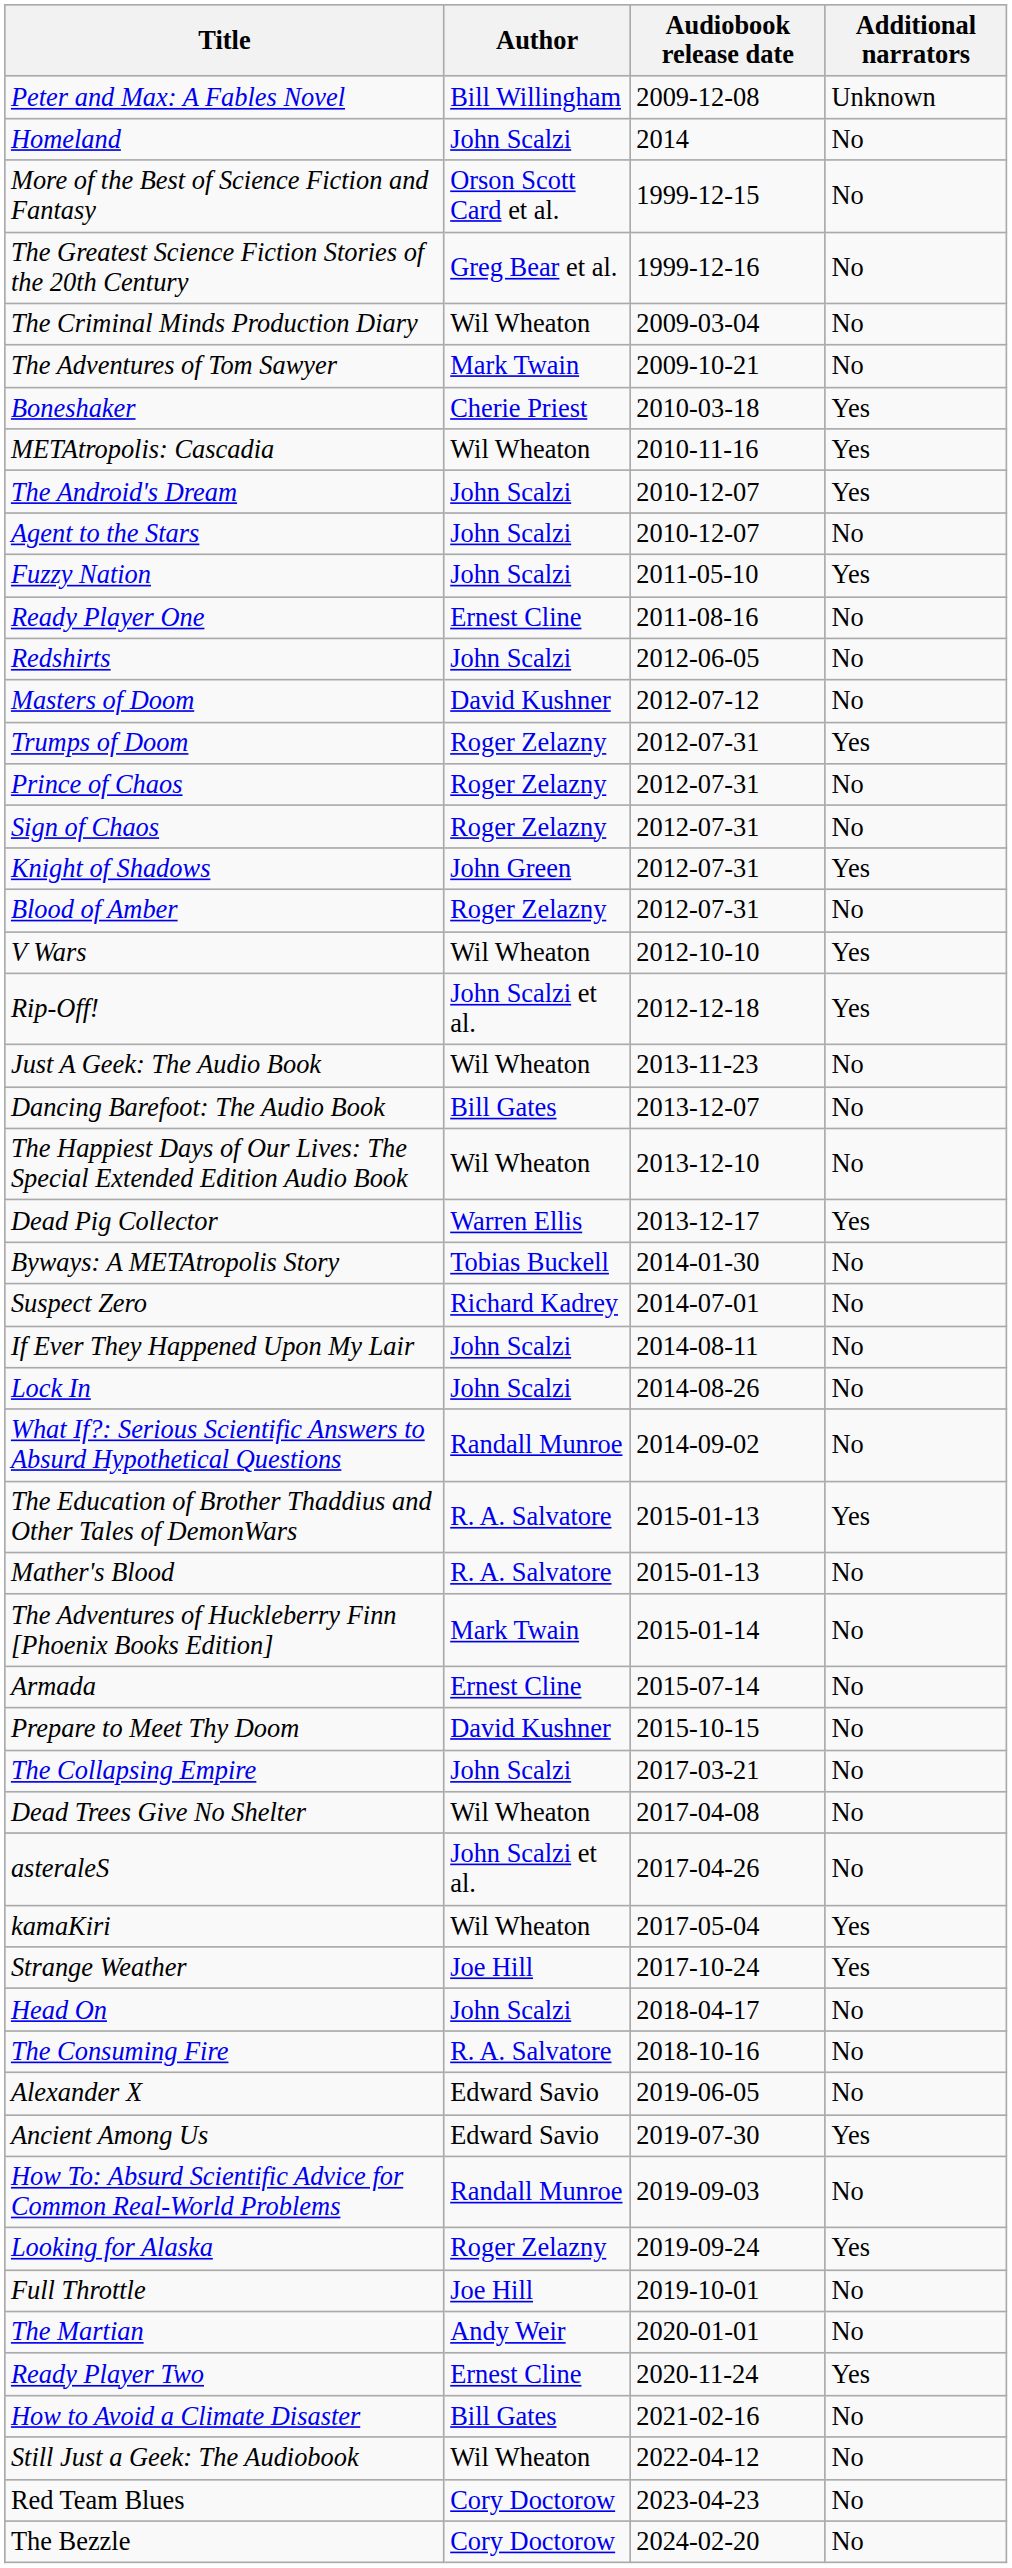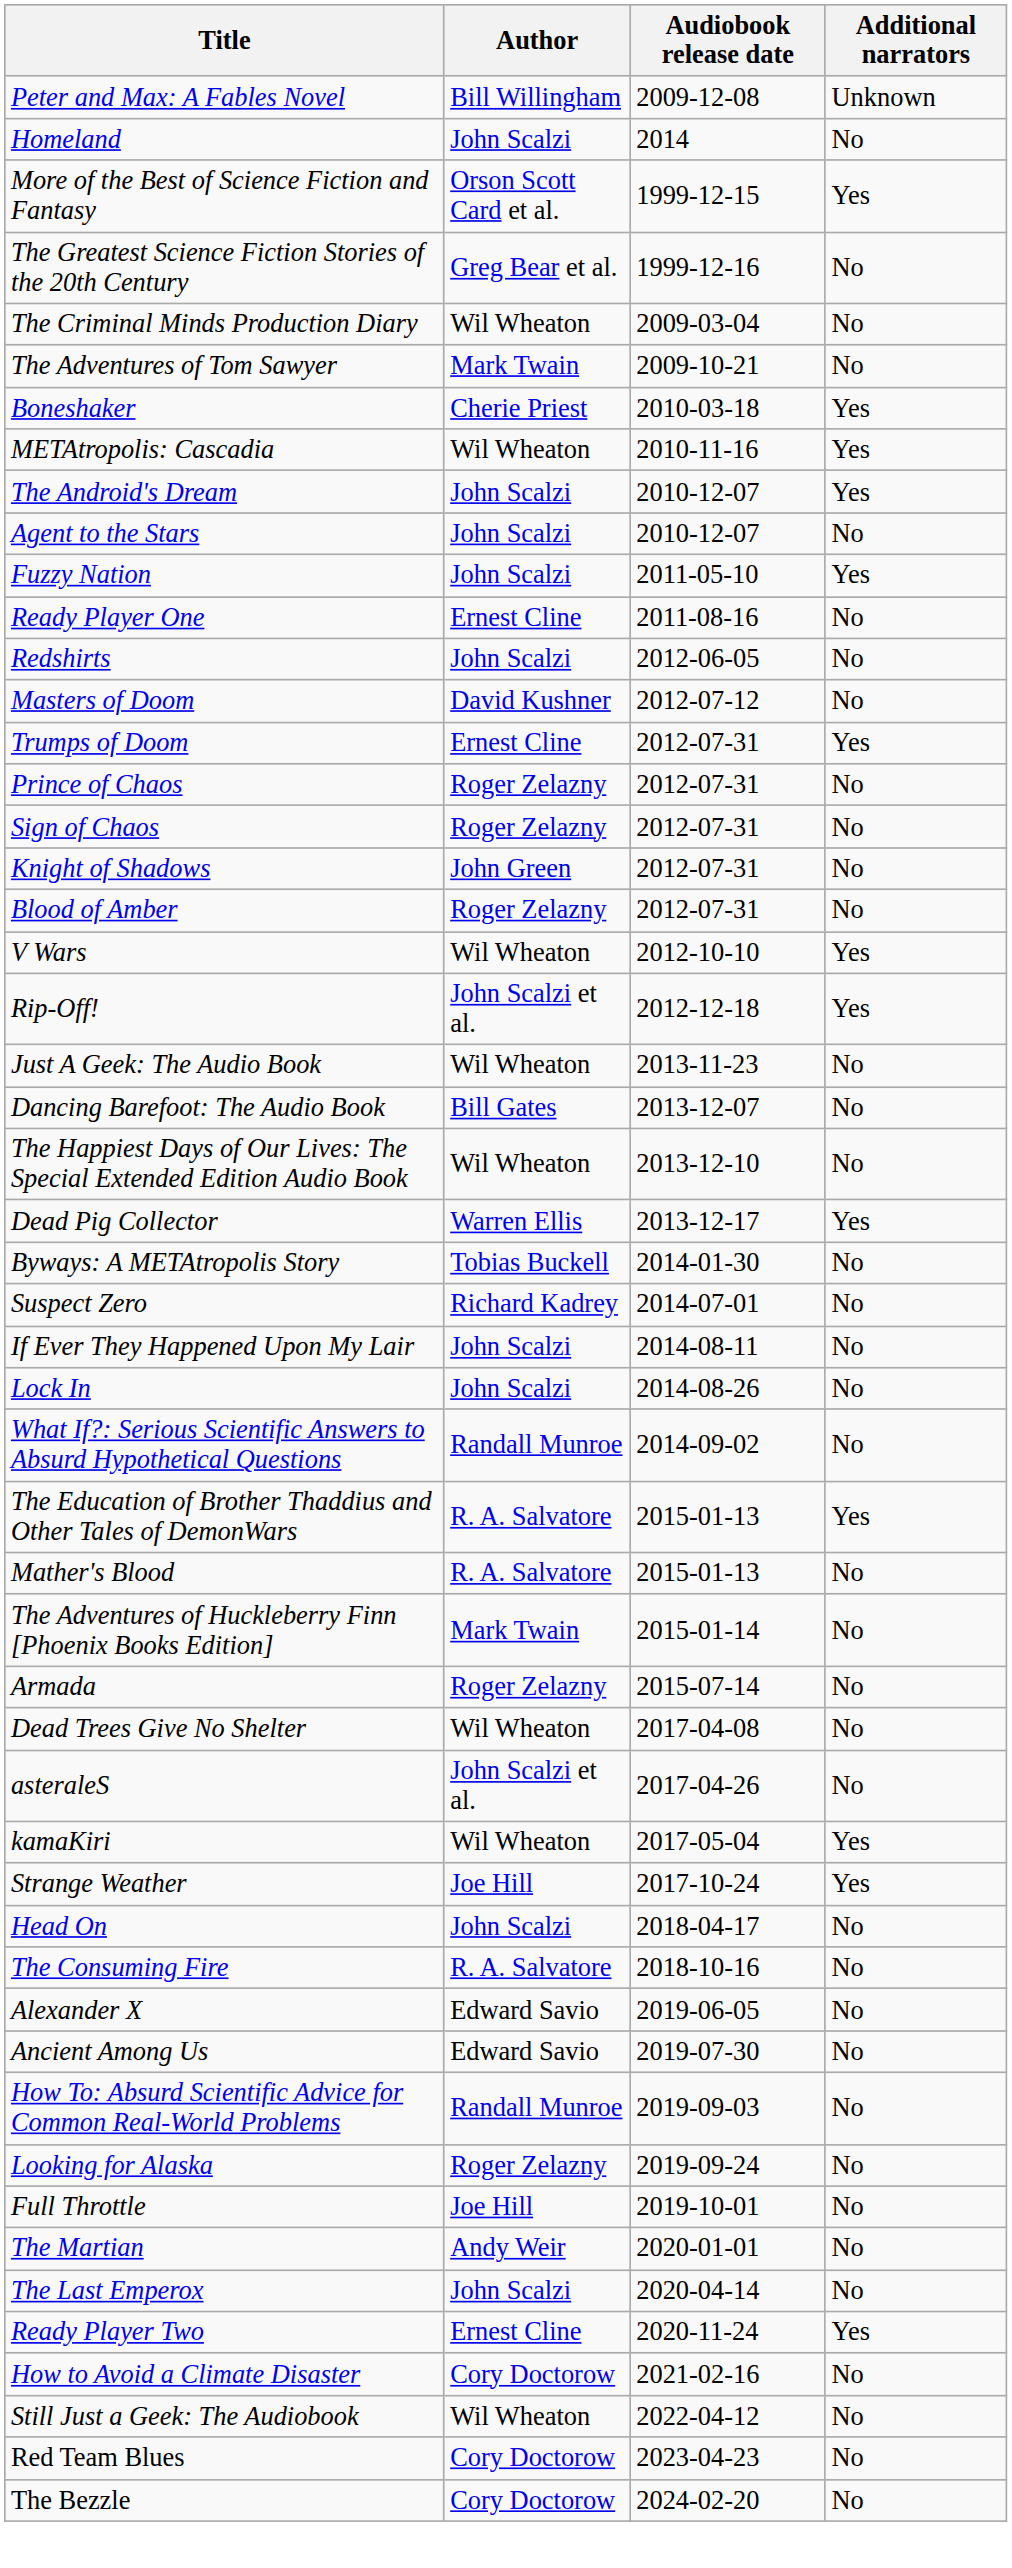 <table class="wikitable sortable plainrowheaders">
 <tr>
 <th>Title</th>
 <th>Author</th>
 <th>Audiobook release date</th>
 <th>Additional narrators</th>
 </tr>
 <tr>
 <td><em><a href='#'>Peter and Max: A Fables Novel</a></em></td>
 <td><a href='#'>Bill Willingham</a></td>
 <td>2009-12-08</td>
 <td>Unknown</td>
 </tr>
 <tr>
 <td><em><a href='#'>Homeland</a></em></td>
 <td><a href='#'>John Scalzi</a></td>
 <td>2014</td>
 <td>No</td>
 </tr>
 <tr>
 <td><em>More of the Best of Science Fiction and Fantasy</em></td>
 <td><a href='#'>Orson Scott Card</a> et al.</td>
 <td>1999-12-15</td>
-<td>No</td>
+<td>Yes</td>
 </tr>
 <tr>
 <td><em>The Greatest Science Fiction Stories of the 20th Century</em></td>
 <td><a href='#'>Greg Bear</a> et al.</td>
 <td>1999-12-16</td>
 <td>No</td>
 </tr>
 <tr>
 <td><em>The Criminal Minds Production Diary</em></td>
 <td>Wil Wheaton</td>
 <td>2009-03-04</td>
 <td>No</td>
 </tr>
 <tr>
 <td><em>The Adventures of Tom Sawyer</em></td>
 <td><a href='#'>Mark Twain</a></td>
 <td>2009-10-21</td>
 <td>No</td>
 </tr>
 <tr>
 <td><em><a href='#'>Boneshaker</a></em></td>
 <td><a href='#'>Cherie Priest</a></td>
 <td>2010-03-18</td>
 <td>Yes</td>
 </tr>
 <tr>
 <td><em>METAtropolis: Cascadia</em></td>
 <td>Wil Wheaton</td>
 <td>2010-11-16</td>
 <td>Yes</td>
 </tr>
 <tr>
 <td><em><a href='#'>The Android's Dream</a></em></td>
 <td><a href='#'>John Scalzi</a></td>
 <td>2010-12-07</td>
 <td>Yes</td>
 </tr>
 <tr>
 <td><em><a href='#'>Agent to the Stars</a></em></td>
 <td><a href='#'>John Scalzi</a></td>
 <td>2010-12-07</td>
 <td>No</td>
 </tr>
 <tr>
 <td><em><a href='#'>Fuzzy Nation</a></em></td>
 <td><a href='#'>John Scalzi</a></td>
 <td>2011-05-10</td>
 <td>Yes</td>
 </tr>
 <tr>
 <td><em><a href='#'>Ready Player One</a></em></td>
 <td><a href='#'>Ernest Cline</a></td>
 <td>2011-08-16</td>
 <td>No</td>
 </tr>
 <tr>
 <td><em><a href='#'>Redshirts</a></em></td>
 <td><a href='#'>John Scalzi</a></td>
 <td>2012-06-05</td>
 <td>No</td>
 </tr>
 <tr>
 <td><em><a href='#'>Masters of Doom</a></em></td>
 <td><a href='#'>David Kushner</a></td>
 <td>2012-07-12</td>
 <td>No</td>
 </tr>
 <tr>
 <td><em><a href='#'>Trumps of Doom</a></em></td>
-<td><a href='#'>Roger Zelazny</a></td>
+<td><a href='#'>Ernest Cline</a></td>
 <td>2012-07-31</td>
 <td>Yes</td>
 </tr>
 <tr>
 <td><em><a href='#'>Prince of Chaos</a></em></td>
 <td><a href='#'>Roger Zelazny</a></td>
 <td>2012-07-31</td>
 <td>No</td>
 </tr>
 <tr>
 <td><em><a href='#'>Sign of Chaos</a></em></td>
 <td><a href='#'>Roger Zelazny</a></td>
 <td>2012-07-31</td>
 <td>No</td>
 </tr>
 <tr>
 <td><em><a href='#'>Knight of Shadows</a></em></td>
 <td><a href='#'>John Green</a></td>
 <td>2012-07-31</td>
-<td>Yes</td>
+<td>No</td>
 </tr>
 <tr>
 <td><em><a href='#'>Blood of Amber</a></em></td>
 <td><a href='#'>Roger Zelazny</a></td>
 <td>2012-07-31</td>
 <td>No</td>
 </tr>
 <tr>
 <td><em>V Wars</em></td>
 <td>Wil Wheaton</td>
 <td>2012-10-10</td>
 <td>Yes</td>
 </tr>
 <tr>
 <td><em>Rip-Off!</em></td>
 <td><a href='#'>John Scalzi</a> et al.</td>
 <td>2012-12-18</td>
 <td>Yes</td>
 </tr>
 <tr>
 <td><em>Just A Geek: The Audio Book</em></td>
 <td>Wil Wheaton</td>
 <td>2013-11-23</td>
 <td>No</td>
 </tr>
 <tr>
 <td><em>Dancing Barefoot: The Audio Book</em></td>
 <td><a href='#'>Bill Gates</a></td>
 <td>2013-12-07</td>
 <td>No</td>
 </tr>
 <tr>
 <td><em>The Happiest Days of Our Lives: The Special Extended Edition Audio Book</em></td>
 <td>Wil Wheaton</td>
 <td>2013-12-10</td>
 <td>No</td>
 </tr>
 <tr>
 <td><em>Dead Pig Collector</em></td>
 <td><a href='#'>Warren Ellis</a></td>
 <td>2013-12-17</td>
 <td>Yes</td>
 </tr>
 <tr>
 <td><em>Byways: A METAtropolis Story</em></td>
 <td><a href='#'>Tobias Buckell</a></td>
 <td>2014-01-30</td>
 <td>No</td>
 </tr>
 <tr>
 <td><em>Suspect Zero</em></td>
 <td><a href='#'>Richard Kadrey</a></td>
 <td>2014-07-01</td>
 <td>No</td>
 </tr>
 <tr>
 <td><em>If Ever They Happened Upon My Lair</em></td>
 <td><a href='#'>John Scalzi</a></td>
 <td>2014-08-11</td>
 <td>No</td>
 </tr>
 <tr>
 <td><em><a href='#'>Lock In</a></em></td>
 <td><a href='#'>John Scalzi</a></td>
 <td>2014-08-26</td>
 <td>No</td>
 </tr>
 <tr>
 <td><em><a href='#'>What If?: Serious Scientific Answers to Absurd Hypothetical Questions</a></em></td>
 <td><a href='#'>Randall Munroe</a></td>
 <td>2014-09-02</td>
 <td>No</td>
 </tr>
 <tr>
 <td><em>The Education of Brother Thaddius and Other Tales of DemonWars</em></td>
 <td><a href='#'>R. A. Salvatore</a></td>
 <td>2015-01-13</td>
 <td>Yes</td>
 </tr>
 <tr>
 <td><em>Mather's Blood</em></td>
 <td><a href='#'>R. A. Salvatore</a></td>
 <td>2015-01-13</td>
 <td>No</td>
 </tr>
 <tr>
 <td><em>The Adventures of Huckleberry Finn [Phoenix Books Edition]</em></td>
 <td><a href='#'>Mark Twain</a></td>
 <td>2015-01-14</td>
 <td>No</td>
 </tr>
 <tr>
 <td><em>Armada</em></td>
-<td><a href='#'>Ernest Cline</a></td>
+<td><a href='#'>Roger Zelazny</a></td>
 <td>2015-07-14</td>
-<td>No</td>
-</tr>
-<tr>
-<td><em>Prepare to Meet Thy Doom</em></td>
-<td><a href='#'>David Kushner</a></td>
-<td>2015-10-15</td>
-<td>No</td>
-</tr>
-<tr>
-<td><em><a href='#'>The Collapsing Empire</a></em></td>
-<td><a href='#'>John Scalzi</a></td>
-<td>2017-03-21</td>
 <td>No</td>
 </tr>
 <tr>
 <td><em>Dead Trees Give No Shelter</em></td>
 <td>Wil Wheaton</td>
 <td>2017-04-08</td>
 <td>No</td>
 </tr>
 <tr>
 <td><em>asteraleS</em></td>
 <td><a href='#'>John Scalzi</a> et al.</td>
 <td>2017-04-26</td>
 <td>No</td>
 </tr>
 <tr>
 <td><em>kamaKiri</em></td>
 <td>Wil Wheaton</td>
 <td>2017-05-04</td>
 <td>Yes</td>
 </tr>
 <tr>
 <td><em>Strange Weather</em></td>
 <td><a href='#'>Joe Hill</a></td>
 <td>2017-10-24</td>
 <td>Yes</td>
 </tr>
 <tr>
 <td><em><a href='#'>Head On</a></em></td>
 <td><a href='#'>John Scalzi</a></td>
 <td>2018-04-17</td>
 <td>No</td>
 </tr>
 <tr>
 <td><em><a href='#'>The Consuming Fire</a></em></td>
 <td><a href='#'>R. A. Salvatore</a></td>
 <td>2018-10-16</td>
 <td>No</td>
 </tr>
 <tr>
 <td><em>Alexander X</em></td>
 <td>Edward Savio</td>
 <td>2019-06-05</td>
 <td>No</td>
 </tr>
 <tr>
 <td><em>Ancient Among Us</em></td>
 <td>Edward Savio</td>
 <td>2019-07-30</td>
-<td>Yes</td>
+<td>No</td>
 </tr>
 <tr>
 <td><em><a href='#'>How To: Absurd Scientific Advice for Common Real-World Problems</a></em></td>
 <td><a href='#'>Randall Munroe</a></td>
 <td>2019-09-03</td>
 <td>No</td>
 </tr>
 <tr>
 <td><em><a href='#'>Looking for Alaska</a></em></td>
 <td><a href='#'>Roger Zelazny</a></td>
 <td>2019-09-24</td>
-<td>Yes</td>
+<td>No</td>
 </tr>
 <tr>
 <td><em>Full Throttle</em></td>
 <td><a href='#'>Joe Hill</a></td>
 <td>2019-10-01</td>
 <td>No</td>
 </tr>
 <tr>
 <td><em><a href='#'>The Martian</a></em></td>
 <td><a href='#'>Andy Weir</a></td>
 <td>2020-01-01</td>
 <td>No</td>
 </tr>
 <tr>
+<td><em><a href='#'>The Last Emperox</a></em></td>
+<td><a href='#'>John Scalzi</a></td>
+<td>2020-04-14</td>
+<td>No</td>
+</tr>
+<tr>
 <td><em><a href='#'>Ready Player Two</a></em></td>
 <td><a href='#'>Ernest Cline</a></td>
 <td>2020-11-24</td>
 <td>Yes</td>
 </tr>
 <tr>
 <td><em><a href='#'>How to Avoid a Climate Disaster</a></em></td>
-<td><a href='#'>Bill Gates</a></td>
+<td><a href='#'>Cory Doctorow</a></td>
 <td>2021-02-16</td>
 <td>No</td>
 </tr>
 <tr>
 <td><em>Still Just a Geek: The Audiobook</em></td>
 <td>Wil Wheaton</td>
 <td>2022-04-12</td>
 <td>No</td>
 </tr>
 <tr>
 <td>Red Team Blues</td>
 <td><a href='#'>Cory Doctorow</a></td>
 <td>2023-04-23</td>
 <td>No</td>
 </tr>
 <tr>
 <td>The Bezzle</td>
 <td><a href='#'>Cory Doctorow</a></td>
 <td>2024-02-20</td>
 <td>No</td>
 </tr>
 </table>
